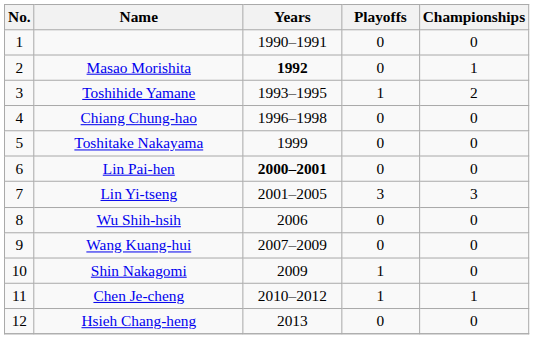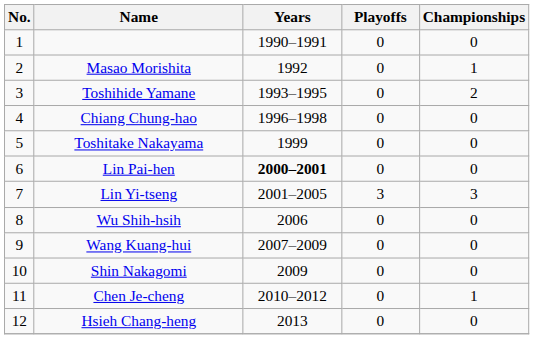 <table class=wikitable style="text-align:center; font-size:95%">
 <tr>
 <th width="10">No.</th>
 <th width="200">Name</th>
 <th width="90">Years</th>
 <th width="70">Playoffs</th>
 <th width="70">Championships</th>
 </tr>
 <tr>
 <td>1</td>
 <td></td>
 <td>1990–1991</td>
 <td>0</td>
 <td>0</td>
 </tr>
 <tr>
 <td>2</td>
 <td><a href='#'>Masao Morishita</a></td>
-<td><strong>1992</strong></td>
+<td>1992</td>
 <td>0</td>
 <td>1</td>
 </tr>
 <tr>
 <td>3</td>
 <td><a href='#'>Toshihide Yamane</a></td>
 <td>1993–1995</td>
-<td>1</td>
+<td>0</td>
 <td>2</td>
 </tr>
 <tr>
 <td>4</td>
 <td><a href='#'>Chiang Chung-hao</a></td>
 <td>1996–1998</td>
 <td>0</td>
 <td>0</td>
 </tr>
 <tr>
 <td>5</td>
 <td><a href='#'>Toshitake Nakayama</a></td>
 <td>1999</td>
 <td>0</td>
 <td>0</td>
 </tr>
 <tr>
 <td>6</td>
 <td><a href='#'>Lin Pai-hen</a></td>
 <td><strong>2000–2001</strong></td>
 <td>0</td>
 <td>0</td>
 </tr>
 <tr>
 <td>7</td>
 <td><a href='#'>Lin Yi-tseng</a></td>
 <td>2001–2005</td>
 <td>3</td>
 <td>3</td>
 </tr>
 <tr>
 <td>8</td>
 <td><a href='#'>Wu Shih-hsih</a></td>
 <td>2006</td>
 <td>0</td>
 <td>0</td>
 </tr>
 <tr>
 <td>9</td>
 <td><a href='#'>Wang Kuang-hui</a></td>
 <td>2007–2009</td>
 <td>0</td>
 <td>0</td>
 </tr>
 <tr>
 <td>10</td>
 <td><a href='#'>Shin Nakagomi</a></td>
 <td>2009</td>
-<td>1</td>
+<td>0</td>
 <td>0</td>
 </tr>
 <tr>
 <td>11</td>
 <td><a href='#'>Chen Je-cheng</a></td>
 <td>2010–2012</td>
-<td>1</td>
+<td>0</td>
 <td>1</td>
 </tr>
 <tr>
 <td>12</td>
 <td><a href='#'>Hsieh Chang-heng</a></td>
 <td>2013</td>
 <td>0</td>
 <td>0</td>
 </tr>
 <tr>
 </tr>
 </table>
